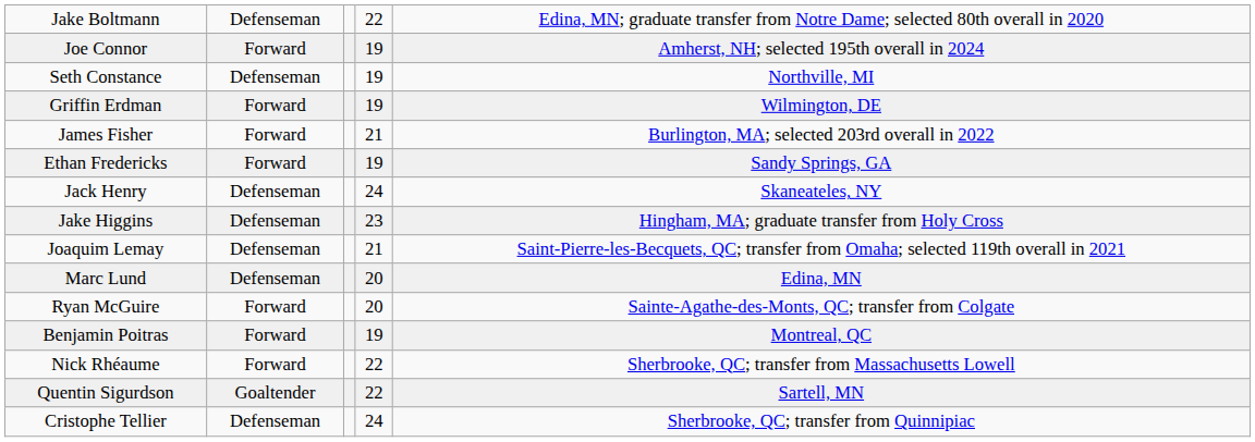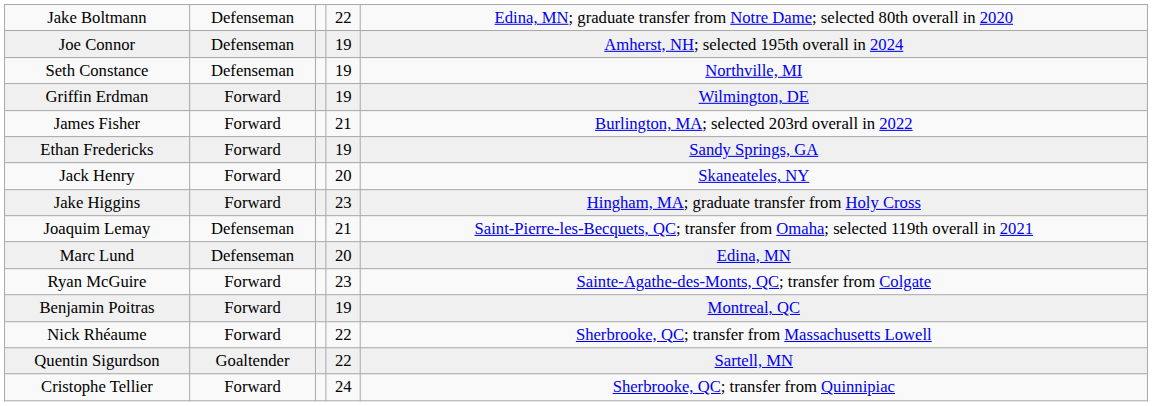 <table class="wikitable" width=1100>
 <tr align="center" bgcolor="">
 <td>Jake Boltmann</td>
 <td>Defenseman</td>
 <td></td>
 <td>22</td>
 <td><a href='#'>Edina, MN</a>; graduate transfer from <a href='#'>Notre Dame</a>; selected 80th overall in <a href='#'>2020</a></td>
 </tr>
 <tr align="center" bgcolor="f0f0f0">
 <td>Joe Connor</td>
-<td>Forward</td>
+<td>Defenseman</td>
 <td></td>
 <td>19</td>
 <td><a href='#'>Amherst, NH</a>; selected 195th overall in <a href='#'>2024</a></td>
 </tr>
 <tr align="center" bgcolor="">
 <td>Seth Constance</td>
 <td>Defenseman</td>
 <td></td>
 <td>19</td>
 <td><a href='#'>Northville, MI</a></td>
 </tr>
 <tr align="center" bgcolor="f0f0f0">
 <td>Griffin Erdman</td>
 <td>Forward</td>
 <td></td>
 <td>19</td>
 <td><a href='#'>Wilmington, DE</a></td>
 </tr>
 <tr align="center" bgcolor="">
 <td>James Fisher</td>
 <td>Forward</td>
 <td></td>
 <td>21</td>
 <td><a href='#'>Burlington, MA</a>; selected 203rd overall in <a href='#'>2022</a></td>
 </tr>
 <tr align="center" bgcolor="f0f0f0">
 <td>Ethan Fredericks</td>
 <td>Forward</td>
 <td></td>
 <td>19</td>
 <td><a href='#'>Sandy Springs, GA</a></td>
 </tr>
 <tr align="center" bgcolor="">
 <td>Jack Henry</td>
-<td>Defenseman</td>
+<td>Forward</td>
 <td></td>
-<td>24</td>
+<td>20</td>
 <td><a href='#'>Skaneateles, NY</a></td>
 </tr>
 <tr align="center" bgcolor="f0f0f0">
 <td>Jake Higgins</td>
-<td>Defenseman</td>
+<td>Forward</td>
 <td></td>
 <td>23</td>
 <td><a href='#'>Hingham, MA</a>; graduate transfer from <a href='#'>Holy Cross</a></td>
 </tr>
 <tr align="center" bgcolor="">
 <td>Joaquim Lemay</td>
 <td>Defenseman</td>
 <td></td>
 <td>21</td>
 <td><a href='#'>Saint-Pierre-les-Becquets, QC</a>; transfer from <a href='#'>Omaha</a>; selected 119th overall in <a href='#'>2021</a></td>
 </tr>
 <tr align="center" bgcolor="f0f0f0">
 <td>Marc Lund</td>
 <td>Defenseman</td>
 <td></td>
 <td>20</td>
 <td><a href='#'>Edina, MN</a></td>
 </tr>
 <tr align="center" bgcolor="">
 <td>Ryan McGuire</td>
 <td>Forward</td>
 <td></td>
-<td>20</td>
+<td>23</td>
 <td><a href='#'>Sainte-Agathe-des-Monts, QC</a>; transfer from <a href='#'>Colgate</a></td>
 </tr>
 <tr align="center" bgcolor="f0f0f0">
 <td>Benjamin Poitras</td>
 <td>Forward</td>
 <td></td>
 <td>19</td>
 <td><a href='#'>Montreal, QC</a></td>
 </tr>
 <tr align="center" bgcolor="">
 <td>Nick Rhéaume</td>
 <td>Forward</td>
 <td></td>
 <td>22</td>
 <td><a href='#'>Sherbrooke, QC</a>; transfer from <a href='#'>Massachusetts Lowell</a></td>
 </tr>
 <tr align="center" bgcolor="f0f0f0">
 <td>Quentin Sigurdson</td>
 <td>Goaltender</td>
 <td></td>
 <td>22</td>
 <td><a href='#'>Sartell, MN</a></td>
 </tr>
 <tr align="center" bgcolor="">
 <td>Cristophe Tellier</td>
-<td>Defenseman</td>
+<td>Forward</td>
 <td></td>
 <td>24</td>
 <td><a href='#'>Sherbrooke, QC</a>; transfer from <a href='#'>Quinnipiac</a></td>
 </tr>
 </table>
